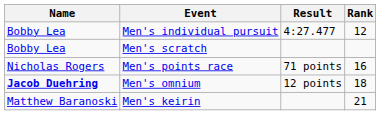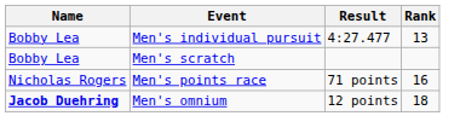 <table class="wikitable sortable">
 <tr>
 <th>Name</th>
 <th>Event</th>
 <th>Result</th>
 <th>Rank</th>
 </tr>
 <tr>
 <td><a href='#'>Bobby Lea</a></td>
 <td><a href='#'>Men's individual pursuit</a></td>
 <td>4:27.477</td>
-<td align=center>12</td>
+<td align=center>13</td>
 </tr>
 <tr>
 <td><a href='#'>Bobby Lea</a></td>
 <td><a href='#'>Men's scratch</a></td>
 <td></td>
 <td align=center></td>
 </tr>
 <tr>
 <td><a href='#'>Nicholas Rogers</a></td>
 <td><a href='#'>Men's points race</a></td>
 <td>71 points</td>
 <td align=center>16</td>
 </tr>
 <tr>
 <td><strong><a href='#'>Jacob Duehring</a></strong></td>
 <td><a href='#'>Men's omnium</a></td>
 <td>12 points</td>
 <td align=center>18</td>
 </tr>
-<tr>
-<td><a href='#'>Matthew Baranoski</a></td>
-<td><a href='#'>Men's keirin</a></td>
-<td></td>
-<td align=center>21</td>
-</tr>
 </table>
